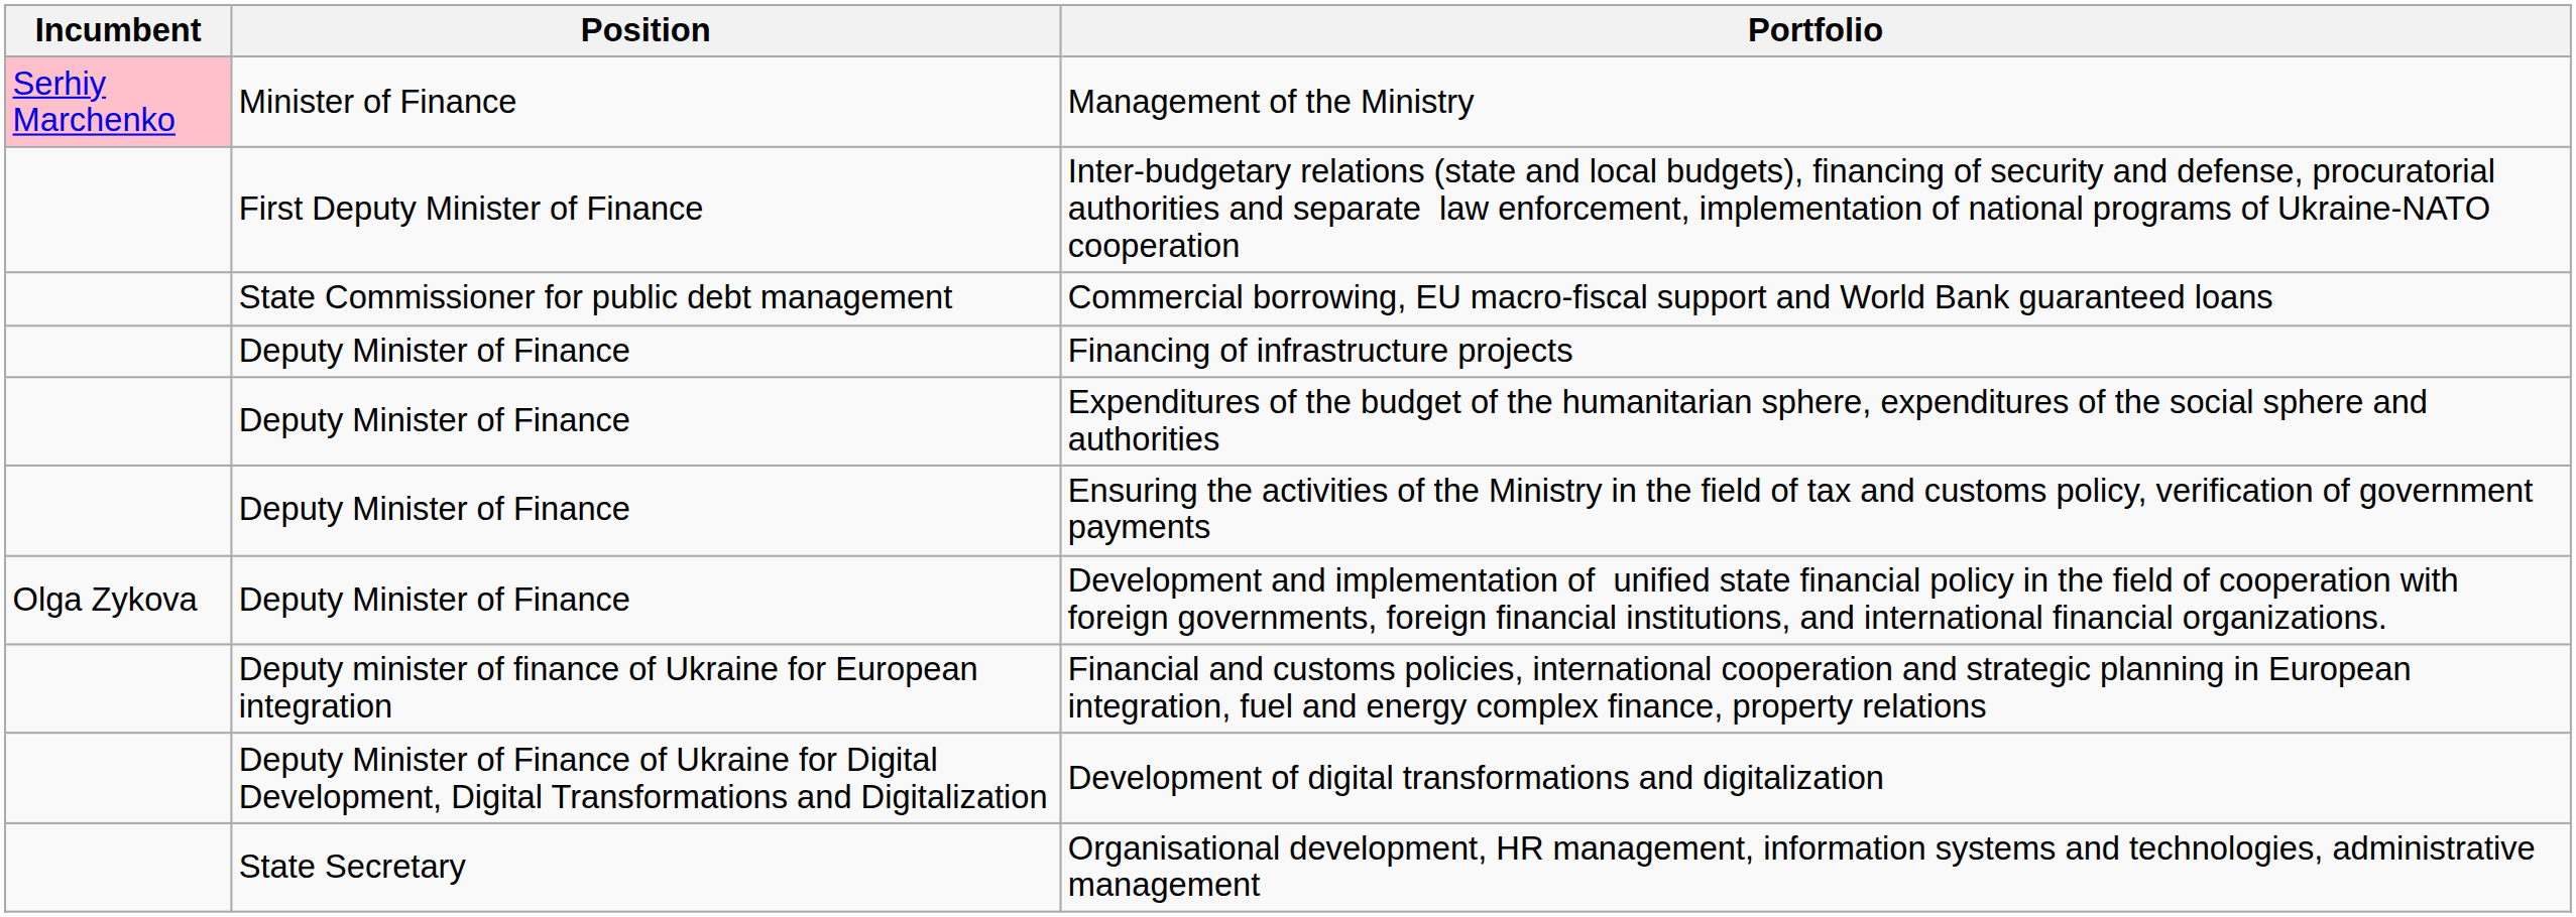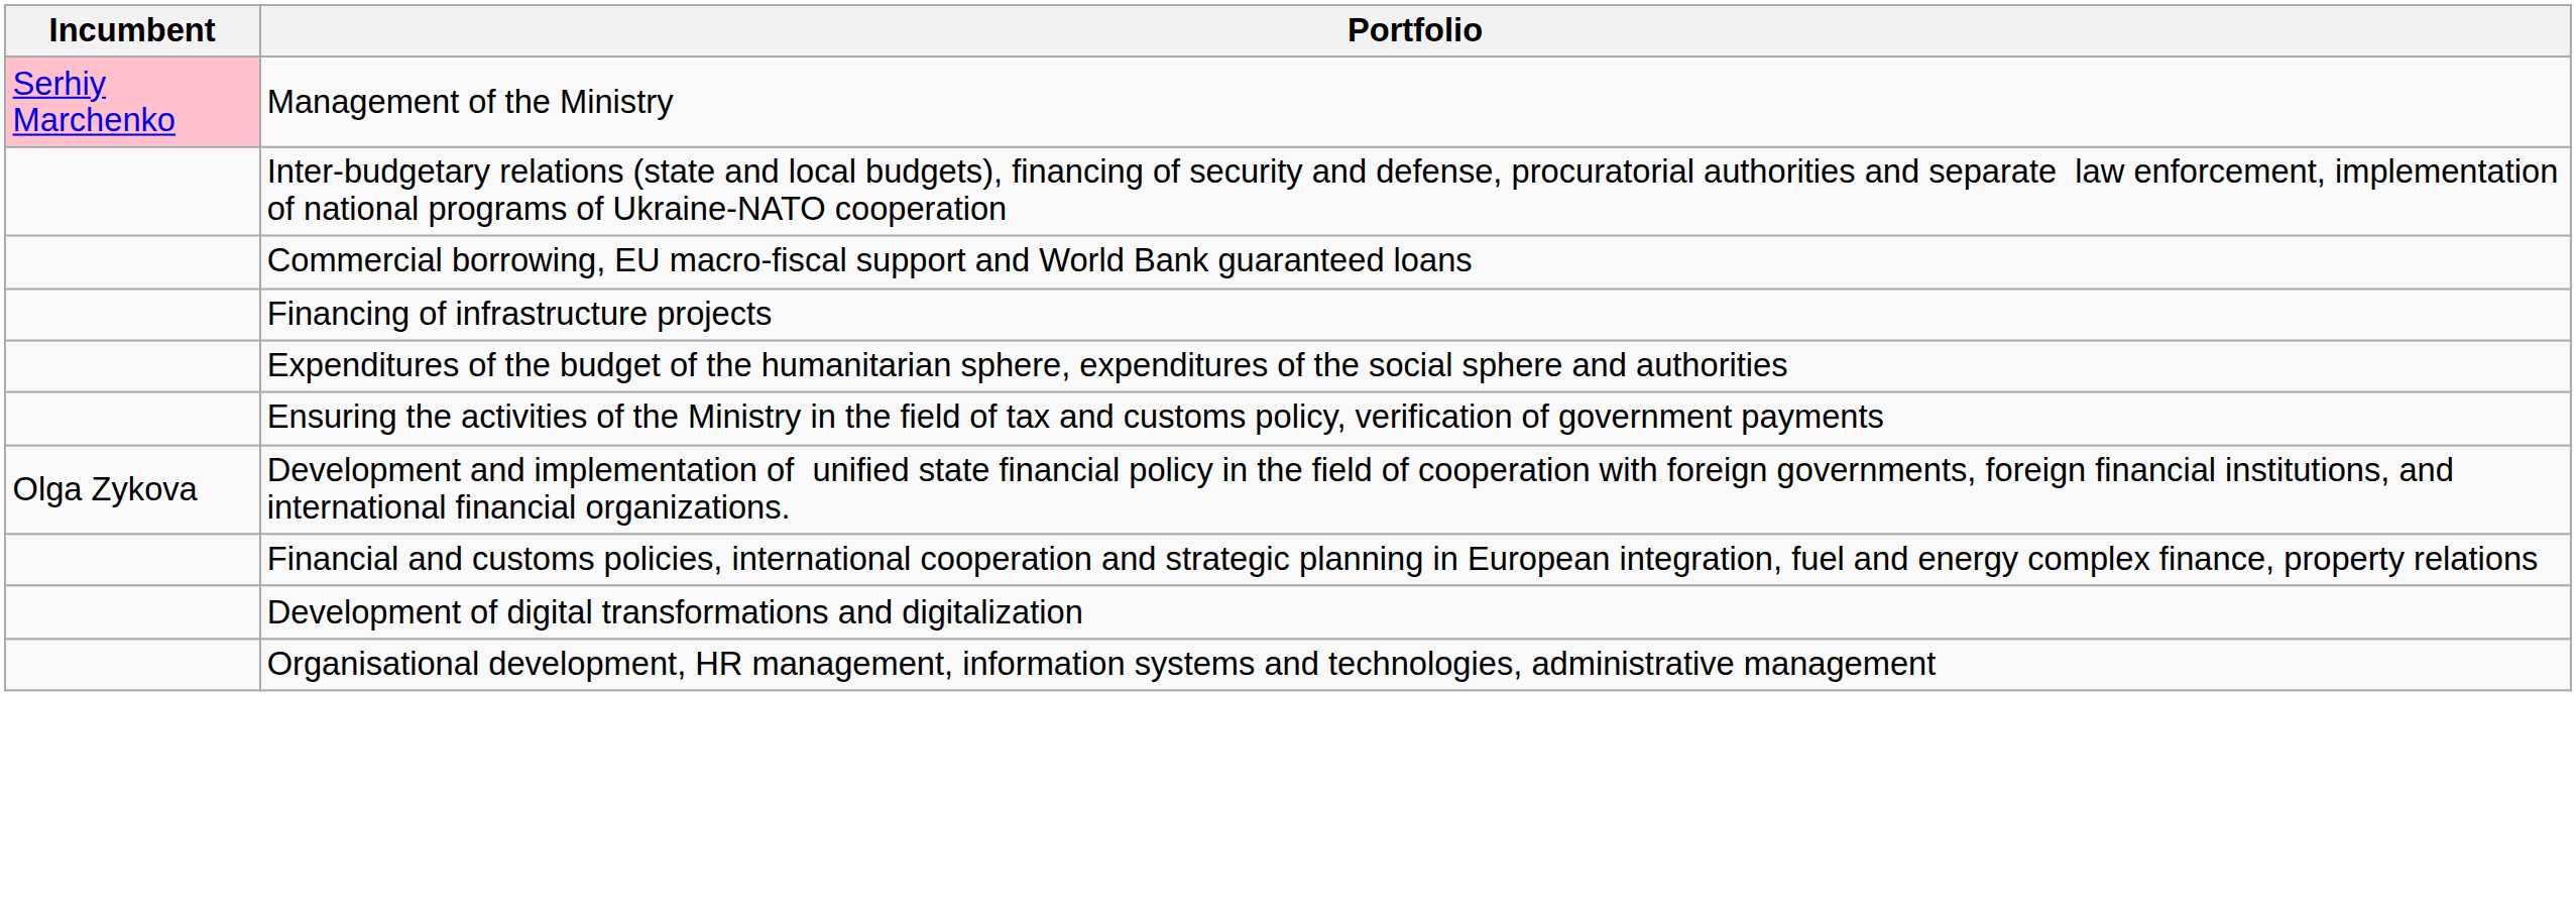 <table class="wikitable">
 <tr>
 <th scope="col">Incumbent</th>
-<th scope="col">Position</th>
 <th scope="col">Portfolio</th>
 </tr>
 <tr>
 <td style="background: pink;"><a href='#'>Serhiy Marchenko</a></td>
-<td>Minister of Finance</td>
 <td>Management of the Ministry</td>
 </tr>
 <tr>
 <td></td>
-<td>First Deputy Minister of Finance</td>
 <td>Inter-budgetary relations (state and local budgets), financing of security and defense, procuratorial authorities and separate  law enforcement, implementation of national programs of Ukraine-NATO cooperation</td>
 </tr>
 <tr>
 <td></td>
-<td>State Commissioner for public debt management</td>
 <td>Commercial borrowing, EU macro-fiscal support and World Bank guaranteed loans</td>
 </tr>
 <tr>
 <td></td>
-<td>Deputy Minister of Finance</td>
 <td>Financing of infrastructure projects</td>
 </tr>
 <tr>
 <td></td>
-<td>Deputy Minister of Finance</td>
 <td>Expenditures of the budget of the humanitarian sphere, expenditures of the social sphere and authorities</td>
 </tr>
 <tr>
 <td></td>
-<td>Deputy Minister of Finance</td>
 <td>Ensuring the activities of the Ministry in the field of tax and customs policy, verification of government payments</td>
 </tr>
 <tr>
 <td>Olga Zykova</td>
-<td>Deputy Minister of Finance</td>
 <td>Development and implementation of  unified state financial policy in the field of cooperation with foreign governments, foreign financial institutions, and international financial organizations.</td>
 </tr>
 <tr>
 <td></td>
-<td>Deputy minister of finance of Ukraine for European integration</td>
 <td>Financial and customs policies, international cooperation and strategic planning in European integration, fuel and energy complex finance, property relations</td>
 </tr>
 <tr>
 <td></td>
-<td>Deputy Minister of Finance of Ukraine for Digital Development, Digital Transformations and Digitalization</td>
 <td>Development of digital transformations and digitalization</td>
 </tr>
 <tr>
 <td></td>
-<td>State Secretary</td>
 <td>Organisational development, HR management, information systems and technologies, administrative management</td>
 </tr>
 </table>
